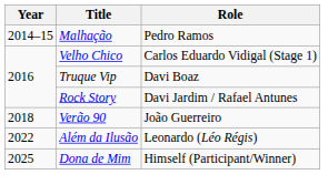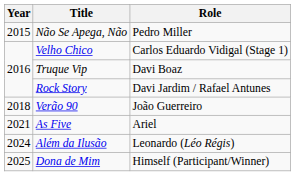 <table class="wikitable">
 <tr>
 <th>Year</th>
 <th>Title</th>
 <th>Role</th>
 </tr>
 <tr>
-<td>2014–15</td>
-<td><em><a href='#'>Malhação</a></em></td>
-<td>Pedro Ramos</td>
+<td>2015</td>
+<td><em>Não Se Apega, Não</em></td>
+<td>Pedro Miller</td>
 </tr>
 <tr>
 <td rowspan="3">2016</td>
 <td><em><a href='#'>Velho Chico</a></em></td>
 <td>Carlos Eduardo Vidigal (Stage 1)</td>
 </tr>
 <tr>
 <td><em>Truque Vip</em></td>
 <td>Davi Boaz</td>
 </tr>
 <tr>
 <td><em><a href='#'>Rock Story</a></em></td>
 <td>Davi Jardim / Rafael Antunes</td>
 </tr>
 <tr>
 <td>2018</td>
 <td><em><a href='#'>Verão 90</a></em></td>
 <td>João Guerreiro</td>
 </tr>
 <tr>
-<td>2022</td>
+<td>2021</td>
+<td><em><a href='#'>As Five</a></em></td>
+<td>Ariel</td>
+</tr>
+<tr>
+<td>2024</td>
 <td><em><a href='#'>Além da Ilusão</a></em></td>
 <td>Leonardo (<em>Léo Régis</em>)</td>
 </tr>
 <tr>
 <td>2025</td>
 <td><em><a href='#'>Dona de Mim</a></em></td>
 <td>Himself (Participant/Winner)</td>
 </tr>
 </table>
